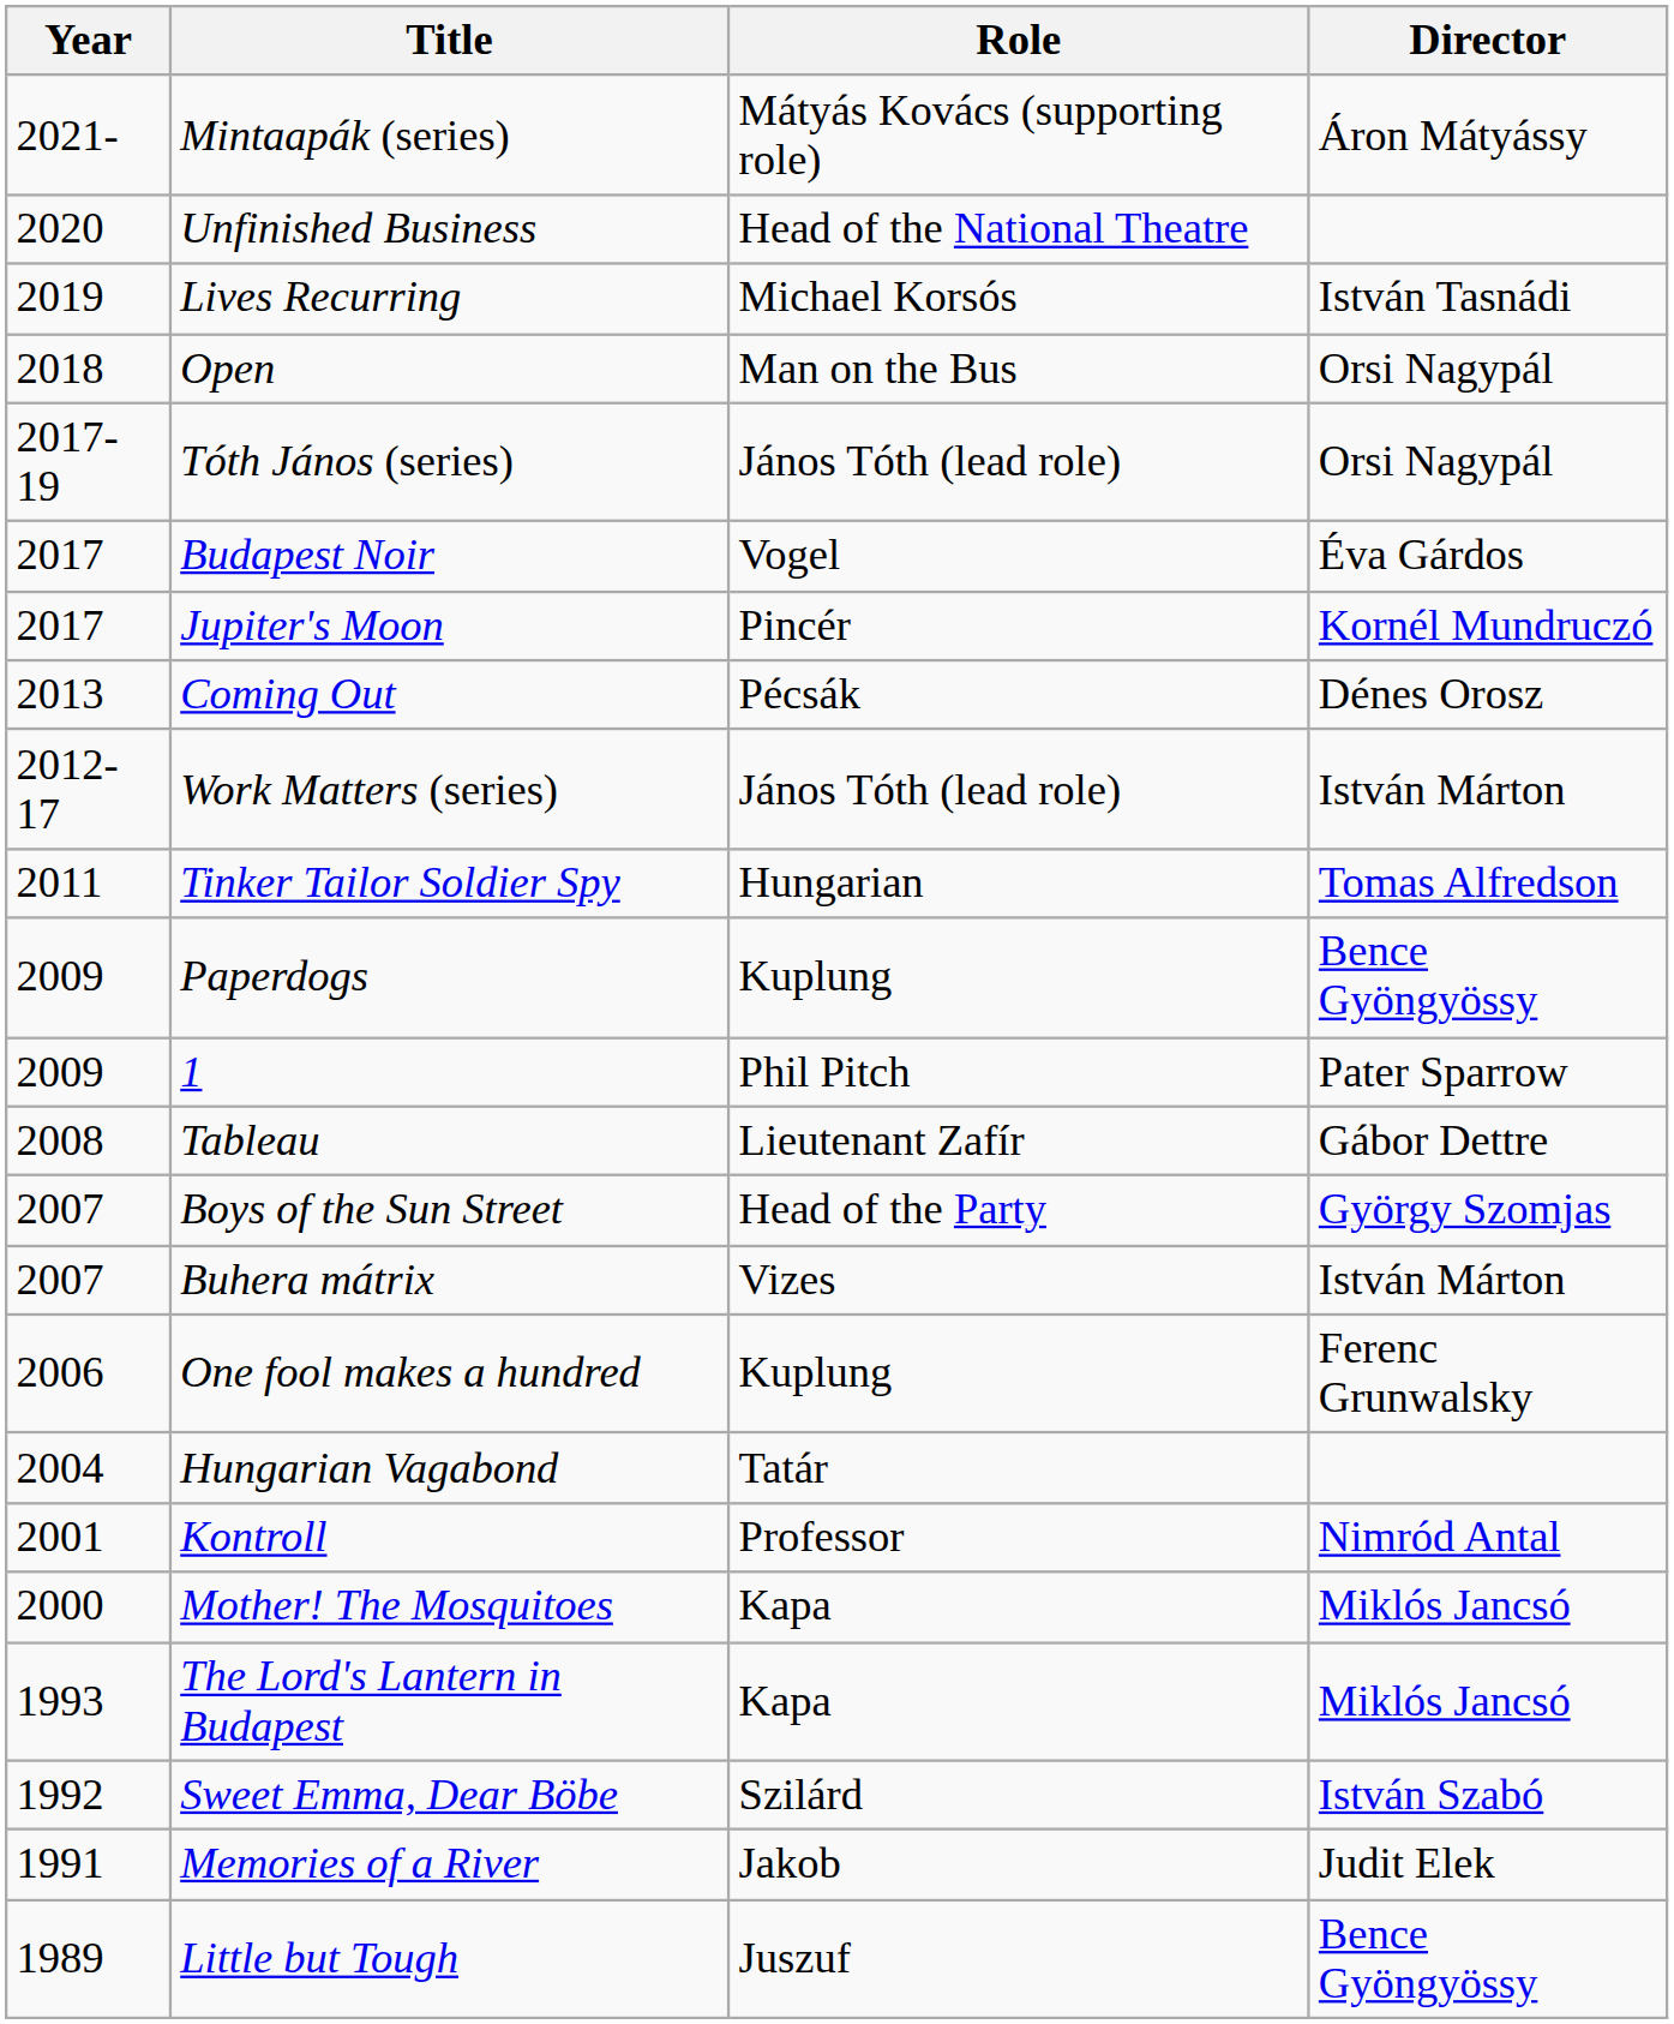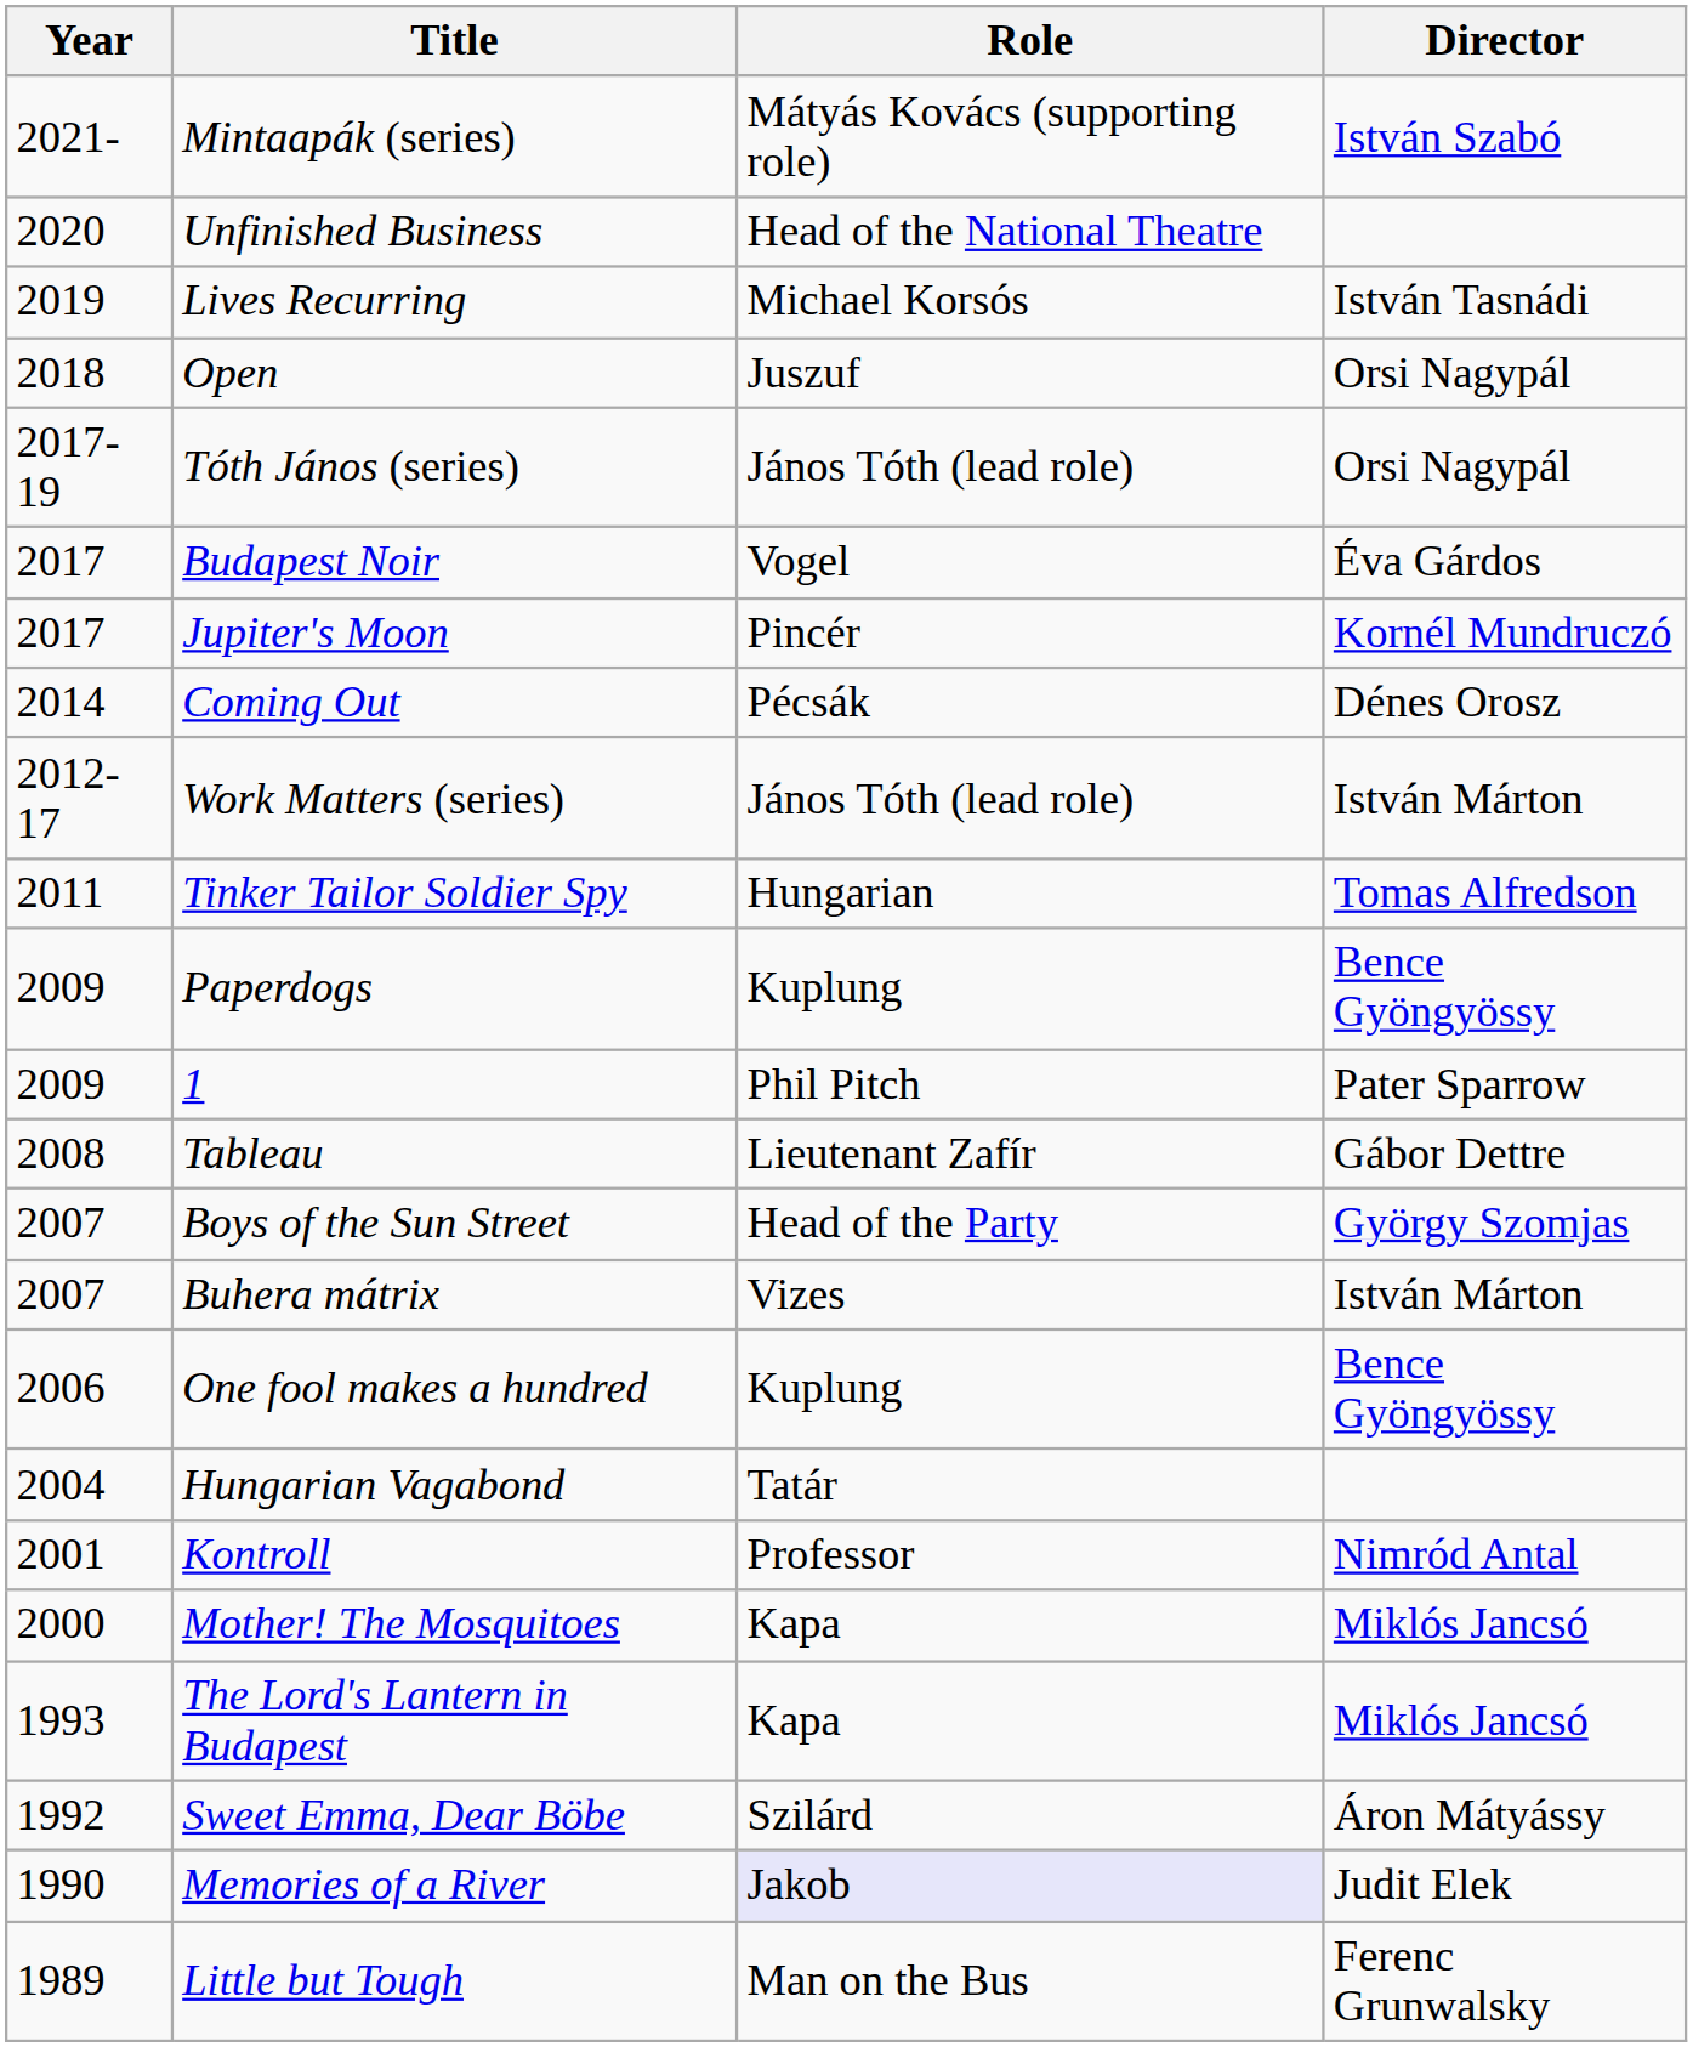 <table class="wikitable sortable">
 <tr>
 <th>Year</th>
 <th>Title</th>
 <th>Role</th>
 <th class="unsortable">Director</th>
 </tr>
 <tr>
 <td>2021-</td>
 <td><em>Mintaapák</em> (series)</td>
 <td>Mátyás Kovács (supporting role)</td>
-<td>Áron Mátyássy</td>
+<td><a href='#'>István Szabó</a></td>
 </tr>
 <tr>
 <td>2020</td>
 <td><em>Unfinished Business</em></td>
 <td>Head of the <a href='#'>National Theatre</a></td>
 <td></td>
 </tr>
 <tr>
 <td>2019</td>
 <td><em>Lives Recurring</em></td>
 <td>Michael Korsós</td>
 <td>István Tasnádi</td>
 </tr>
 <tr>
 <td>2018</td>
 <td><em>Open</em></td>
-<td>Man on the Bus</td>
+<td>Juszuf</td>
 <td>Orsi Nagypál</td>
 </tr>
 <tr>
 <td>2017-19</td>
 <td><em>Tóth János</em> (series)</td>
 <td>János Tóth (lead role)</td>
 <td>Orsi Nagypál</td>
 </tr>
 <tr>
 <td>2017</td>
 <td><em><a href='#'>Budapest Noir</a></em></td>
 <td>Vogel</td>
 <td>Éva Gárdos</td>
 </tr>
 <tr>
 <td>2017</td>
 <td><em><a href='#'>Jupiter's Moon</a></em></td>
 <td>Pincér</td>
 <td><a href='#'>Kornél Mundruczó</a></td>
 </tr>
 <tr>
-<td>2013</td>
+<td>2014</td>
 <td><a href='#'><em>Coming Out</em></a></td>
 <td>Pécsák</td>
 <td>Dénes Orosz</td>
 </tr>
 <tr>
 <td>2012-17</td>
 <td><em>Work Matters</em> (series)</td>
 <td>János Tóth (lead role)</td>
 <td>István Márton</td>
 </tr>
 <tr>
 <td>2011</td>
 <td><em><a href='#'>Tinker Tailor Soldier Spy</a></em></td>
 <td>Hungarian</td>
 <td><a href='#'>Tomas Alfredson</a></td>
 </tr>
 <tr>
 <td>2009</td>
 <td><em>Paperdogs</em></td>
 <td>Kuplung</td>
 <td><a href='#'>Bence Gyöngyössy</a></td>
 </tr>
 <tr>
 <td>2009</td>
 <td><em><a href='#'>1</a></em></td>
 <td>Phil Pitch</td>
 <td>Pater Sparrow</td>
 </tr>
 <tr>
 <td>2008</td>
 <td><em>Tableau</em></td>
 <td>Lieutenant Zafír</td>
 <td>Gábor Dettre</td>
 </tr>
 <tr>
 <td>2007</td>
 <td><em>Boys of the Sun Street</em></td>
 <td>Head of the <a href='#'>Party</a></td>
 <td><a href='#'>György Szomjas</a></td>
 </tr>
 <tr>
 <td>2007</td>
 <td><em>Buhera mátrix</em></td>
 <td>Vizes</td>
 <td>István Márton</td>
 </tr>
 <tr>
 <td>2006</td>
 <td><em>One fool makes a hundred</em></td>
 <td>Kuplung</td>
-<td>Ferenc Grunwalsky</td>
+<td><a href='#'>Bence Gyöngyössy</a></td>
 </tr>
 <tr>
 <td>2004</td>
 <td><em>Hungarian Vagabond</em></td>
 <td>Tatár</td>
 <td></td>
 </tr>
 <tr>
 <td>2001</td>
 <td><em><a href='#'>Kontroll</a></em></td>
 <td>Professor</td>
 <td><a href='#'>Nimród Antal</a></td>
 </tr>
 <tr>
 <td>2000</td>
 <td><em><a href='#'>Mother! The Mosquitoes</a></em></td>
 <td>Kapa</td>
 <td><a href='#'>Miklós Jancsó</a></td>
 </tr>
 <tr>
 <td>1993</td>
 <td><em><a href='#'>The Lord's Lantern in Budapest</a></em></td>
 <td>Kapa</td>
 <td><a href='#'>Miklós Jancsó</a></td>
 </tr>
 <tr>
 <td>1992</td>
 <td><em><a href='#'>Sweet Emma, Dear Böbe</a></em></td>
 <td>Szilárd</td>
-<td><a href='#'>István Szabó</a></td>
+<td>Áron Mátyássy</td>
 </tr>
 <tr>
-<td>1991</td>
+<td>1990</td>
 <td><em><a href='#'>Memories of a River</a></em></td>
-<td>Jakob</td>
+<td style="background: lavender;">Jakob</td>
 <td>Judit Elek</td>
 </tr>
 <tr>
 <td>1989</td>
 <td><em><a href='#'>Little but Tough</a></em></td>
-<td>Juszuf</td>
-<td><a href='#'>Bence Gyöngyössy</a></td>
+<td>Man on the Bus</td>
+<td>Ferenc Grunwalsky</td>
 </tr>
 </table>
